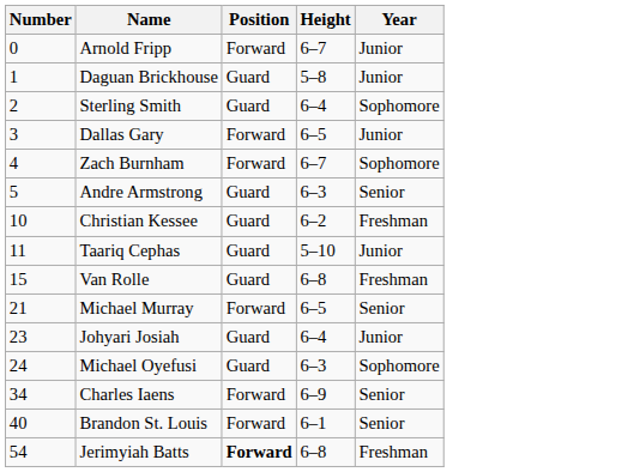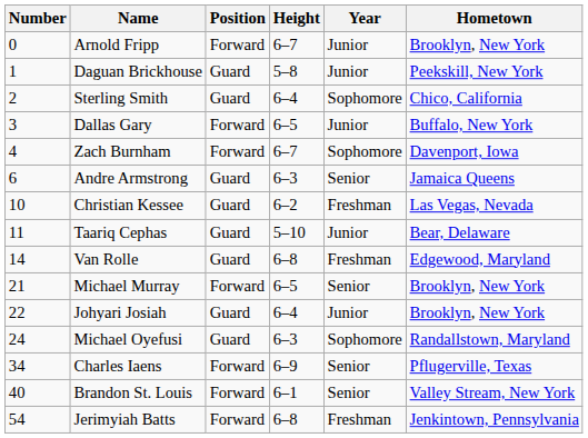 <table class="wikitable sortable" style="font-size: 95%;">
 <tr>
 <th>Number</th>
 <th>Name</th>
 <th>Position</th>
 <th>Height</th>
 <th>Year</th>
+<th>Hometown</th>
 </tr>
 <tr>
 <td>0</td>
 <td>Arnold Fripp</td>
 <td>Forward</td>
 <td>6–7</td>
 <td>Junior</td>
+<td><a href='#'>Brooklyn</a>, <a href='#'>New York</a></td>
 </tr>
 <tr>
 <td>1</td>
 <td>Daguan Brickhouse</td>
 <td>Guard</td>
 <td>5–8</td>
 <td>Junior</td>
+<td><a href='#'>Peekskill, New York</a></td>
 </tr>
 <tr>
 <td>2</td>
 <td>Sterling Smith</td>
 <td>Guard</td>
 <td>6–4</td>
 <td>Sophomore</td>
+<td><a href='#'>Chico, California</a></td>
 </tr>
 <tr>
 <td>3</td>
 <td>Dallas Gary</td>
 <td>Forward</td>
 <td>6–5</td>
 <td>Junior</td>
+<td><a href='#'>Buffalo, New York</a></td>
 </tr>
 <tr>
 <td>4</td>
 <td>Zach Burnham</td>
 <td>Forward</td>
 <td>6–7</td>
 <td>Sophomore</td>
+<td><a href='#'>Davenport, Iowa</a></td>
 </tr>
 <tr>
-<td>5</td>
+<td>6</td>
 <td>Andre Armstrong</td>
 <td>Guard</td>
 <td>6–3</td>
 <td>Senior</td>
+<td><a href='#'>Jamaica Queens</a></td>
 </tr>
 <tr>
 <td>10</td>
 <td>Christian Kessee</td>
 <td>Guard</td>
 <td>6–2</td>
 <td>Freshman</td>
+<td><a href='#'>Las Vegas, Nevada</a></td>
 </tr>
 <tr>
 <td>11</td>
 <td>Taariq Cephas</td>
 <td>Guard</td>
 <td>5–10</td>
 <td>Junior</td>
+<td><a href='#'>Bear, Delaware</a></td>
 </tr>
 <tr>
-<td>15</td>
+<td>14</td>
 <td>Van Rolle</td>
 <td>Guard</td>
 <td>6–8</td>
 <td>Freshman</td>
+<td><a href='#'>Edgewood, Maryland</a></td>
 </tr>
 <tr>
 <td>21</td>
 <td>Michael Murray</td>
 <td>Forward</td>
 <td>6–5</td>
 <td>Senior</td>
+<td><a href='#'>Brooklyn</a>, <a href='#'>New York</a></td>
 </tr>
 <tr>
-<td>23</td>
+<td>22</td>
 <td>Johyari Josiah</td>
 <td>Guard</td>
 <td>6–4</td>
 <td>Junior</td>
+<td><a href='#'>Brooklyn</a>, <a href='#'>New York</a></td>
 </tr>
 <tr>
 <td>24</td>
 <td>Michael Oyefusi</td>
 <td>Guard</td>
 <td>6–3</td>
 <td>Sophomore</td>
+<td><a href='#'>Randallstown, Maryland</a></td>
 </tr>
 <tr>
 <td>34</td>
 <td>Charles Iaens</td>
 <td>Forward</td>
 <td>6–9</td>
 <td>Senior</td>
+<td><a href='#'>Pflugerville, Texas</a></td>
 </tr>
 <tr>
 <td>40</td>
 <td>Brandon St. Louis</td>
 <td>Forward</td>
 <td>6–1</td>
 <td>Senior</td>
+<td><a href='#'>Valley Stream, New York</a></td>
 </tr>
 <tr>
 <td>54</td>
 <td>Jerimyiah Batts</td>
-<td><strong>Forward</strong></td>
+<td>Forward</td>
 <td>6–8</td>
 <td>Freshman</td>
+<td><a href='#'>Jenkintown, Pennsylvania</a></td>
 </tr>
 </table>
